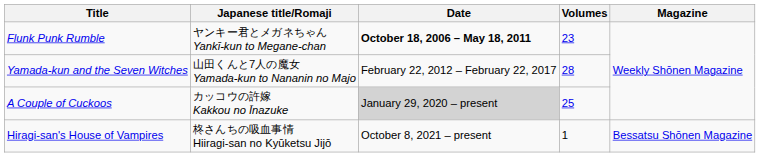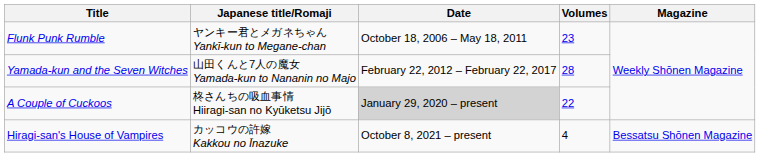 <table class="wikitable sortable">
 <tr>
 <th>Title</th>
 <th>Japanese title/Romaji</th>
 <th>Date</th>
 <th>Volumes</th>
 <th>Magazine</th>
 </tr>
 <tr>
 <td><em><a href='#'>Flunk Punk Rumble</a></em></td>
 <td>ヤンキー君とメガネちゃん <br> <em>Yankī-kun to Megane-chan</em></td>
-<td><strong>October 18, 2006 – May 18, 2011</strong></td>
+<td>October 18, 2006 – May 18, 2011</td>
 <td><a href='#'>23</a></td>
 <td rowspan="3"><a href='#'>Weekly Shōnen Magazine</a></td>
 </tr>
 <tr>
 <td><em><a href='#'>Yamada-kun and the Seven Witches</a></em></td>
 <td>山田くんと7人の魔女 <br> <em>Yamada-kun to Nananin no Majo</em></td>
 <td>February 22, 2012 – February 22, 2017</td>
 <td><a href='#'>28</a></td>
 </tr>
 <tr>
 <td><em><a href='#'>A Couple of Cuckoos</a></em></td>
-<td>カッコウの許嫁 <br> <em>Kakkou no Īnazuke</td>
+<td>柊さんちの吸血事情 <br> Hiiragi-san no Kyūketsu Jijō</td>
 <td style="background: lightgrey;">January 29, 2020 – present</td>
-<td><a href='#'>25</a></td>
+<td><a href='#'>22</a></td>
 </tr>
 <tr>
 <td></em><a href='#'>Hiragi-san's House of Vampires</a><em></td>
-<td>柊さんちの吸血事情 <br> Hiiragi-san no Kyūketsu Jijō</td>
+<td>カッコウの許嫁 <br> <em>Kakkou no Īnazuke</td>
 <td>October 8, 2021 – present</td>
-<td>1</td>
+<td>4</td>
 <td><a href='#'>Bessatsu Shōnen Magazine</a></td>
 </tr>
 </table>
